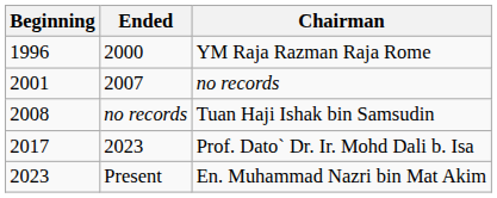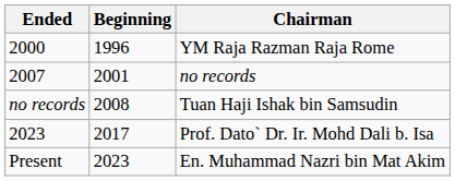 <table class="wikitable">
 <tr>
+<th>Ended</th>
 <th>Beginning</th>
-<th>Ended</th>
 <th>Chairman</th>
 </tr>
 <tr>
+<td>2000</td>
 <td>1996</td>
-<td>2000</td>
 <td>YM Raja Razman Raja Rome</td>
 </tr>
 <tr>
+<td>2007</td>
 <td>2001</td>
-<td>2007</td>
 <td><em>no records</em></td>
 </tr>
 <tr>
+<td><em>no records</em></td>
 <td>2008</td>
-<td><em>no records</em></td>
 <td>Tuan Haji Ishak bin Samsudin</td>
 </tr>
 <tr>
+<td>2023</td>
 <td>2017</td>
-<td>2023</td>
 <td>Prof. Dato` Dr. Ir. Mohd Dali b. Isa</td>
 </tr>
 <tr>
+<td>Present</td>
 <td>2023</td>
-<td>Present</td>
 <td>En. Muhammad Nazri bin Mat Akim</td>
 </tr>
 </table>
